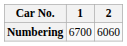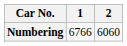 <table class="wikitable">
 <tr>
 <th>Car No.</th>
 <th>1</th>
 <th>2</th>
 </tr>
 <tr>
 <th>Numbering</th>
-<td>6700</td>
+<td>6766</td>
 <td>6060</td>
 </tr>
 </table>
